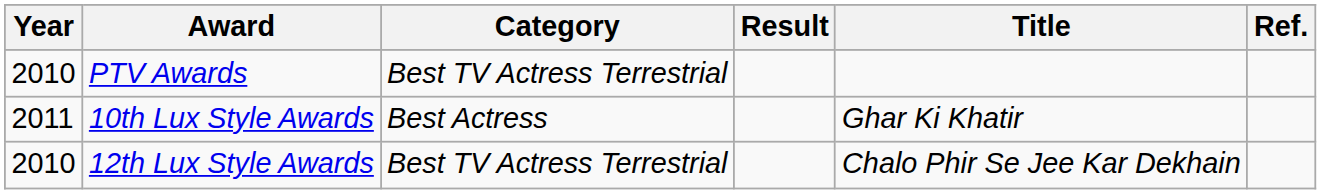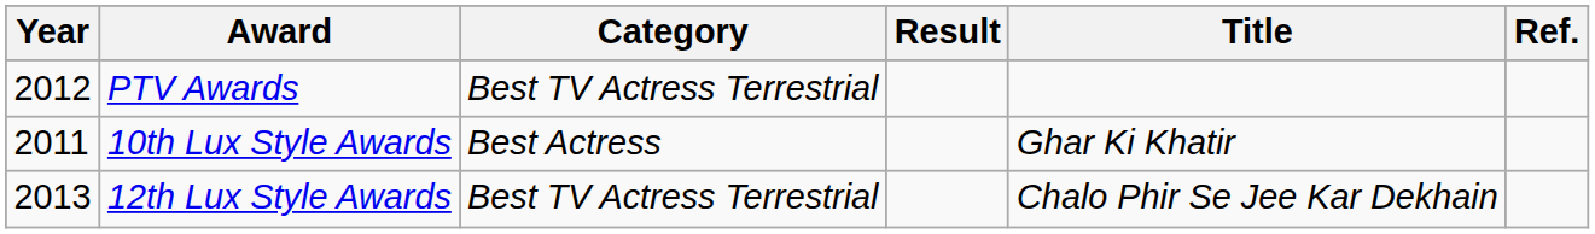 <table class="wikitable">
 <tr>
 <th>Year</th>
 <th>Award</th>
 <th>Category</th>
 <th>Result</th>
 <th>Title</th>
 <th>Ref.</th>
 </tr>
 <tr>
-<td>2010</td>
+<td>2012</td>
 <td><em><a href='#'>PTV Awards</a></em></td>
 <td><em>Best TV Actress Terrestrial</em></td>
 <td></td>
 <td></td>
 <td></td>
 </tr>
 <tr>
 <td>2011</td>
 <td><em><a href='#'>10th Lux Style Awards</a></em></td>
 <td><em>Best Actress</em></td>
 <td></td>
 <td><em>Ghar Ki Khatir</em></td>
 <td></td>
 </tr>
 <tr>
-<td>2010</td>
+<td>2013</td>
 <td><em><a href='#'>12th Lux Style Awards</a></em></td>
 <td><em>Best TV Actress Terrestrial</em></td>
 <td></td>
 <td><em>Chalo Phir Se Jee Kar Dekhain</em></td>
 <td></td>
 </tr>
 </table>
